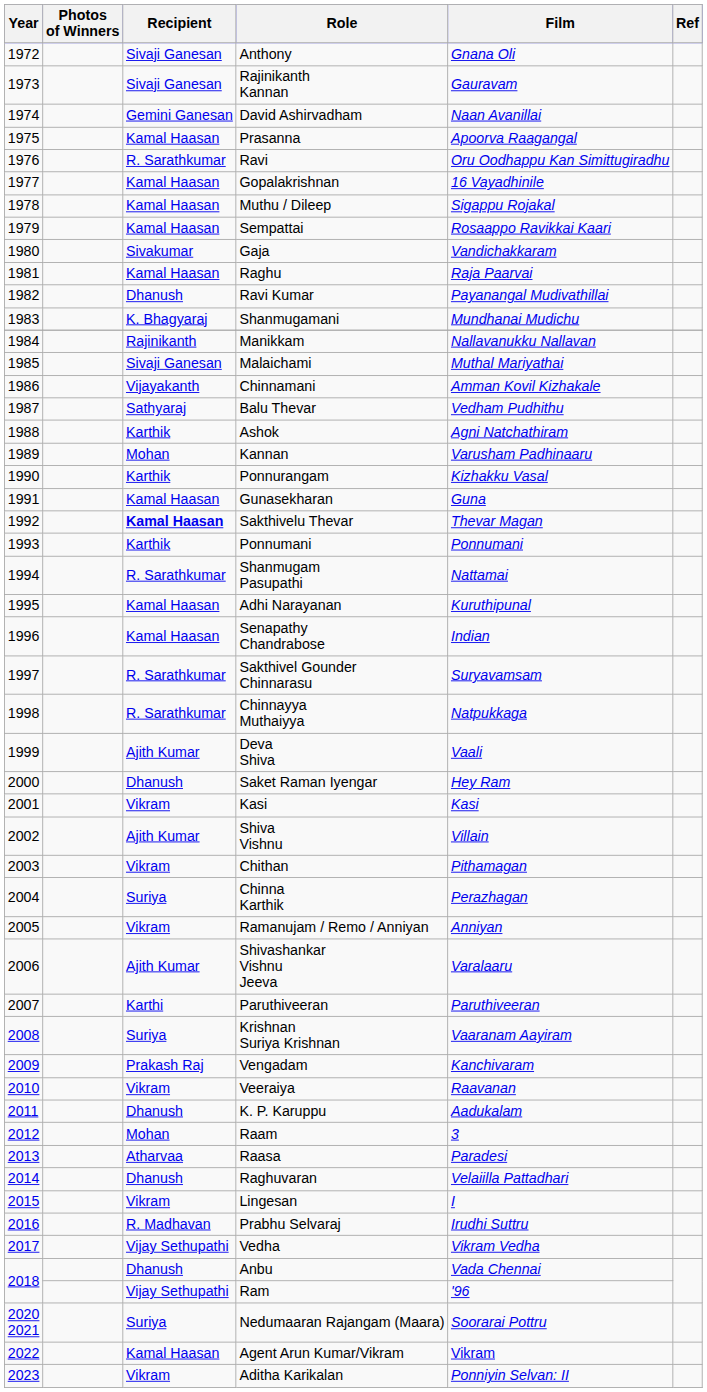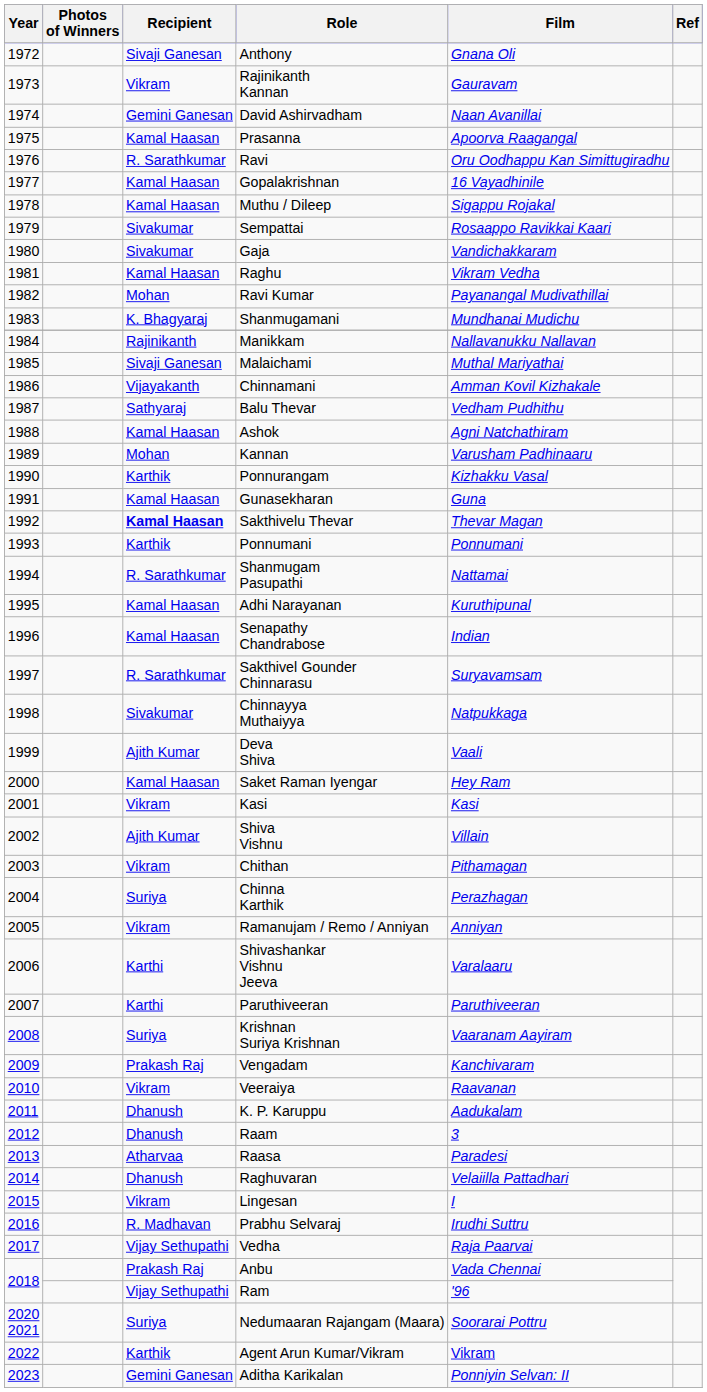 <table class="wikitable sortable">
 <tr style="background:blue;">
 <th>Year</th>
 <th>Photos<br>of Winners</th>
 <th>Recipient</th>
 <th>Role</th>
 <th>Film</th>
 <th>Ref</th>
 </tr>
 <tr>
 <td>1972</td>
 <td></td>
 <td><a href='#'>Sivaji Ganesan</a></td>
 <td>Anthony</td>
 <td><em><a href='#'>Gnana Oli</a></em></td>
 <td></td>
 </tr>
 <tr>
 <td>1973</td>
 <td></td>
-<td><a href='#'>Sivaji Ganesan</a></td>
+<td><a href='#'>Vikram</a></td>
 <td>Rajinikanth<br>Kannan</td>
 <td><em><a href='#'>Gauravam</a></em></td>
 <td></td>
 </tr>
 <tr>
 <td>1974</td>
 <td></td>
 <td><a href='#'>Gemini Ganesan</a></td>
 <td>David Ashirvadham</td>
 <td><em><a href='#'>Naan Avanillai</a></em></td>
 <td></td>
 </tr>
 <tr>
 <td>1975</td>
 <td></td>
 <td><a href='#'>Kamal Haasan</a></td>
 <td>Prasanna</td>
 <td><em><a href='#'>Apoorva Raagangal</a></em></td>
 <td></td>
 </tr>
 <tr>
 <td>1976</td>
 <td></td>
 <td><a href='#'>R. Sarathkumar</a></td>
 <td>Ravi</td>
 <td><em><a href='#'>Oru Oodhappu Kan Simittugiradhu</a></em></td>
 <td></td>
 </tr>
 <tr>
 <td>1977</td>
 <td></td>
 <td><a href='#'>Kamal Haasan</a></td>
 <td>Gopalakrishnan</td>
 <td><em><a href='#'>16 Vayadhinile</a></em></td>
 <td></td>
 </tr>
 <tr>
 <td>1978</td>
 <td></td>
 <td><a href='#'>Kamal Haasan</a></td>
 <td>Muthu / Dileep</td>
 <td><em><a href='#'>Sigappu Rojakal</a></em></td>
 <td></td>
 </tr>
 <tr>
 <td>1979</td>
 <td></td>
-<td><a href='#'>Kamal Haasan</a></td>
+<td><a href='#'>Sivakumar</a></td>
 <td>Sempattai</td>
 <td><em><a href='#'>Rosaappo Ravikkai Kaari</a></em></td>
 <td></td>
 </tr>
 <tr>
 <td>1980</td>
 <td></td>
 <td><a href='#'>Sivakumar</a></td>
 <td>Gaja</td>
 <td><em><a href='#'>Vandichakkaram</a></em></td>
 <td></td>
 </tr>
 <tr>
 <td>1981</td>
 <td></td>
 <td><a href='#'>Kamal Haasan</a></td>
 <td>Raghu</td>
-<td><em><a href='#'>Raja Paarvai</a></em></td>
+<td><em><a href='#'>Vikram Vedha</a></em></td>
 <td></td>
 </tr>
 <tr>
 <td>1982</td>
 <td></td>
-<td><a href='#'>Dhanush</a></td>
+<td><a href='#'>Mohan</a></td>
 <td>Ravi Kumar</td>
 <td><em><a href='#'>Payanangal Mudivathillai</a></em></td>
 <td></td>
 </tr>
 <tr>
 <td>1983</td>
 <td></td>
 <td><a href='#'>K. Bhagyaraj</a></td>
 <td>Shanmugamani</td>
 <td><em><a href='#'>Mundhanai Mudichu</a></em></td>
 <td></td>
 </tr>
 <tr>
 </tr>
 <tr>
 <td>1984</td>
 <td></td>
 <td><a href='#'>Rajinikanth</a></td>
 <td>Manikkam</td>
 <td><em><a href='#'>Nallavanukku Nallavan</a></em></td>
 <td></td>
 </tr>
 <tr>
 <td>1985</td>
 <td></td>
 <td><a href='#'>Sivaji Ganesan</a></td>
 <td>Malaichami</td>
 <td><em><a href='#'>Muthal Mariyathai</a></em></td>
 <td></td>
 </tr>
 <tr>
 <td>1986</td>
 <td></td>
 <td><a href='#'>Vijayakanth</a></td>
 <td>Chinnamani</td>
 <td><em><a href='#'>Amman Kovil Kizhakale</a></em></td>
 <td></td>
 </tr>
 <tr>
 <td>1987</td>
 <td></td>
 <td><a href='#'>Sathyaraj</a></td>
 <td>Balu Thevar</td>
 <td><em><a href='#'>Vedham Pudhithu</a></em></td>
 <td></td>
 </tr>
 <tr>
 <td>1988</td>
 <td></td>
-<td><a href='#'>Karthik</a></td>
+<td><a href='#'>Kamal Haasan</a></td>
 <td>Ashok</td>
 <td><em><a href='#'>Agni Natchathiram</a></em></td>
 <td></td>
 </tr>
 <tr>
 <td>1989</td>
 <td></td>
 <td><a href='#'>Mohan</a></td>
 <td>Kannan</td>
 <td><em><a href='#'>Varusham Padhinaaru</a></em></td>
 <td></td>
 </tr>
 <tr>
 <td>1990</td>
 <td></td>
 <td><a href='#'>Karthik</a></td>
 <td>Ponnurangam</td>
 <td><em><a href='#'>Kizhakku Vasal</a></em></td>
 <td></td>
 </tr>
 <tr>
 <td>1991</td>
 <td></td>
 <td><a href='#'>Kamal Haasan</a></td>
 <td>Gunasekharan</td>
 <td><em><a href='#'>Guna</a></em></td>
 <td></td>
 </tr>
 <tr>
 <td>1992</td>
 <td></td>
 <td><strong><a href='#'>Kamal Haasan</a></strong></td>
 <td>Sakthivelu Thevar</td>
 <td><em><a href='#'>Thevar Magan</a></em></td>
 <td></td>
 </tr>
 <tr>
 <td>1993</td>
 <td></td>
 <td><a href='#'>Karthik</a></td>
 <td>Ponnumani</td>
 <td><em><a href='#'>Ponnumani</a></em></td>
 <td></td>
 </tr>
 <tr>
 <td>1994</td>
 <td></td>
 <td><a href='#'>R. Sarathkumar</a></td>
 <td>Shanmugam<br>Pasupathi</td>
 <td><em><a href='#'>Nattamai</a></em></td>
 <td></td>
 </tr>
 <tr>
 <td>1995</td>
 <td></td>
 <td><a href='#'>Kamal Haasan</a></td>
 <td>Adhi Narayanan</td>
 <td><em><a href='#'>Kuruthipunal</a></em></td>
 <td></td>
 </tr>
 <tr>
 <td>1996</td>
 <td></td>
 <td><a href='#'>Kamal Haasan</a></td>
 <td>Senapathy<br>Chandrabose</td>
 <td><em><a href='#'>Indian</a></em></td>
 <td></td>
 </tr>
 <tr>
 <td>1997</td>
 <td></td>
 <td><a href='#'>R. Sarathkumar</a></td>
 <td>Sakthivel Gounder<br>Chinnarasu</td>
 <td><em><a href='#'>Suryavamsam</a></em></td>
 <td></td>
 </tr>
 <tr>
 <td>1998</td>
 <td></td>
-<td><a href='#'>R. Sarathkumar</a></td>
+<td><a href='#'>Sivakumar</a></td>
 <td>Chinnayya<br>Muthaiyya</td>
 <td><em><a href='#'>Natpukkaga</a></em></td>
 <td></td>
 </tr>
 <tr>
 <td>1999</td>
 <td></td>
 <td><a href='#'>Ajith Kumar</a></td>
 <td>Deva<br> Shiva</td>
 <td><em><a href='#'>Vaali</a></em></td>
 <td></td>
 </tr>
 <tr>
 <td>2000</td>
 <td></td>
-<td><a href='#'>Dhanush</a></td>
+<td><a href='#'>Kamal Haasan</a></td>
 <td>Saket Raman Iyengar</td>
 <td><em><a href='#'>Hey Ram</a></em></td>
 <td></td>
 </tr>
 <tr>
 <td>2001</td>
 <td></td>
 <td><a href='#'>Vikram</a></td>
 <td>Kasi</td>
 <td><em><a href='#'>Kasi</a></em></td>
 <td></td>
 </tr>
 <tr>
 <td>2002</td>
 <td></td>
 <td><a href='#'>Ajith Kumar</a></td>
 <td>Shiva<br> Vishnu</td>
 <td><em><a href='#'>Villain</a></em></td>
 <td></td>
 </tr>
 <tr>
 <td>2003</td>
 <td></td>
 <td><a href='#'>Vikram</a></td>
 <td>Chithan</td>
 <td><em><a href='#'>Pithamagan</a></em></td>
 <td></td>
 </tr>
 <tr>
 <td>2004</td>
 <td></td>
 <td><a href='#'>Suriya</a></td>
 <td> Chinna<br>Karthik</td>
 <td><em><a href='#'>Perazhagan</a></em></td>
 <td></td>
 </tr>
 <tr>
 <td>2005</td>
 <td></td>
 <td><a href='#'>Vikram</a></td>
 <td>Ramanujam / Remo / Anniyan</td>
 <td><em><a href='#'>Anniyan</a></em></td>
 <td></td>
 </tr>
 <tr>
 <td>2006</td>
 <td></td>
-<td><a href='#'>Ajith Kumar</a></td>
+<td><a href='#'>Karthi</a></td>
 <td>Shivashankar<br> Vishnu<br>Jeeva</td>
 <td><em><a href='#'>Varalaaru</a></em></td>
 <td></td>
 </tr>
 <tr>
 <td>2007</td>
 <td></td>
 <td><a href='#'>Karthi</a></td>
 <td>Paruthiveeran</td>
 <td><em><a href='#'>Paruthiveeran</a></em></td>
 <td></td>
 </tr>
 <tr>
 <td><a href='#'>2008</a></td>
 <td></td>
 <td><a href='#'>Suriya</a></td>
 <td>Krishnan<br>Suriya Krishnan</td>
 <td><em><a href='#'>Vaaranam Aayiram</a></em></td>
 <td></td>
 </tr>
 <tr>
 <td><a href='#'>2009</a></td>
 <td></td>
 <td><a href='#'>Prakash Raj</a></td>
 <td>Vengadam</td>
 <td><em><a href='#'>Kanchivaram</a></em></td>
 <td></td>
 </tr>
 <tr>
 <td><a href='#'>2010</a></td>
 <td></td>
 <td><a href='#'>Vikram</a></td>
 <td>Veeraiya</td>
 <td><em><a href='#'>Raavanan</a></em></td>
 <td></td>
 </tr>
 <tr>
 <td><a href='#'>2011</a></td>
 <td></td>
 <td><a href='#'>Dhanush</a></td>
 <td>K. P. Karuppu</td>
 <td><em><a href='#'>Aadukalam</a></em></td>
 <td></td>
 </tr>
 <tr>
 <td><a href='#'>2012</a></td>
 <td></td>
-<td><a href='#'>Mohan</a></td>
+<td><a href='#'>Dhanush</a></td>
 <td>Raam</td>
 <td><em><a href='#'>3</a></em></td>
 <td></td>
 </tr>
 <tr>
 <td><a href='#'>2013</a></td>
 <td></td>
 <td><a href='#'>Atharvaa</a></td>
 <td>Raasa</td>
 <td><em><a href='#'>Paradesi</a></em></td>
 <td></td>
 </tr>
 <tr>
 <td><a href='#'>2014</a></td>
 <td></td>
 <td><a href='#'>Dhanush</a></td>
 <td>Raghuvaran</td>
 <td><em><a href='#'>Velaiilla Pattadhari</a></em></td>
 <td></td>
 </tr>
 <tr>
 <td><a href='#'>2015</a></td>
 <td></td>
 <td><a href='#'>Vikram</a></td>
 <td>Lingesan</td>
 <td><em><a href='#'>I</a></em></td>
 <td></td>
 </tr>
 <tr>
 <td><a href='#'>2016</a></td>
 <td></td>
 <td><a href='#'>R. Madhavan</a></td>
 <td>Prabhu Selvaraj</td>
 <td><em><a href='#'>Irudhi Suttru</a></em></td>
 <td></td>
 </tr>
 <tr>
 <td><a href='#'>2017</a></td>
 <td></td>
 <td><a href='#'>Vijay Sethupathi</a></td>
 <td>Vedha</td>
-<td><em><a href='#'>Vikram Vedha</a></em></td>
+<td><em><a href='#'>Raja Paarvai</a></em></td>
 <td></td>
 </tr>
 <tr>
 <td rowspan="2"><a href='#'>2018</a></td>
 <td></td>
-<td><a href='#'>Dhanush</a></td>
+<td><a href='#'>Prakash Raj</a></td>
 <td>Anbu</td>
 <td><em><a href='#'>Vada Chennai</a></em></td>
 <td rowspan="2"></td>
 </tr>
 <tr>
 <td></td>
 <td><a href='#'>Vijay Sethupathi</a></td>
 <td>Ram</td>
 <td><em><a href='#'>'96</a></em></td>
 </tr>
 <tr>
 <td><a href='#'>2020 <br>2021</a></td>
 <td></td>
 <td><a href='#'>Suriya</a></td>
 <td>Nedumaaran Rajangam (Maara)</td>
 <td><em><a href='#'>Soorarai Pottru</a></em></td>
 <td></td>
 </tr>
 <tr>
 <td><a href='#'>2022</a></td>
 <td></td>
-<td><a href='#'>Kamal Haasan</a></td>
+<td><a href='#'>Karthik</a></td>
 <td>Agent Arun Kumar/Vikram</td>
 <td><a href='#'>Vikram</a></td>
 <td></td>
 </tr>
 <tr>
 <td><a href='#'>2023</a></td>
 <td></td>
-<td><a href='#'>Vikram</a></td>
+<td><a href='#'>Gemini Ganesan</a></td>
 <td>Aditha Karikalan</td>
 <td><em><a href='#'>Ponniyin Selvan: II</a></em></td>
 <td></td>
 </tr>
 </table>
